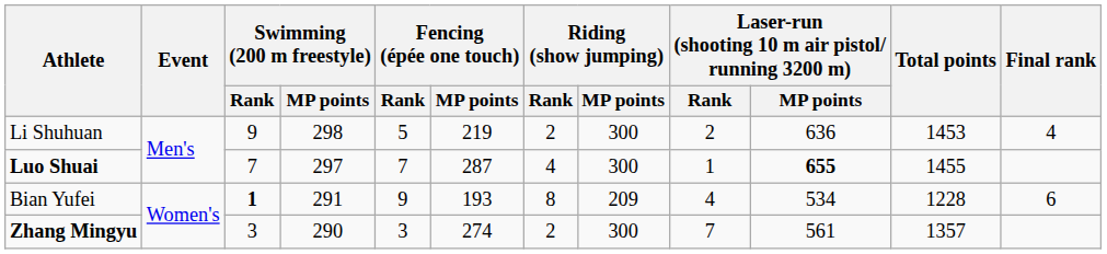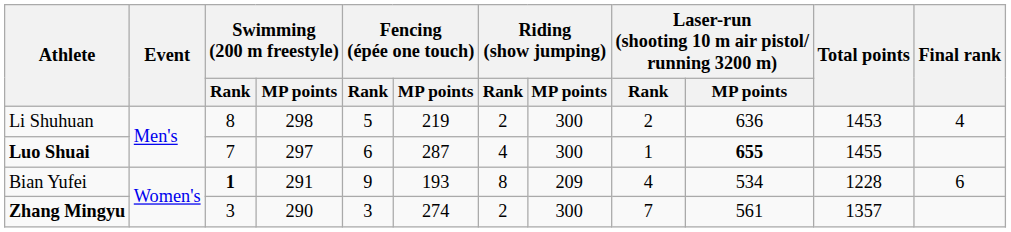 <table class=wikitable style=font-size:90%;text-align:center>
 <tr>
 <th rowspan="2">Athlete</th>
 <th rowspan="2">Event</th>
 <th colspan=2>Swimming<br><span>(200 m freestyle)</span></th>
 <th colspan=2>Fencing<br><span>(épée one touch)</span></th>
 <th colspan=2>Riding<br><span>(show jumping)</span></th>
 <th colspan=2>Laser-run<br><span>(shooting 10 m air pistol/<br>running 3200 m)</span></th>
 <th rowspan=2>Total points</th>
 <th rowspan=2>Final rank</th>
 </tr>
 <tr style="font-size:95%">
 <th>Rank</th>
 <th>MP points</th>
 <th>Rank</th>
 <th>MP points</th>
 <th>Rank</th>
 <th>MP points</th>
 <th>Rank</th>
 <th>MP points</th>
 </tr>
 <tr>
 <td align=left>Li Shuhuan</td>
 <td align=left rowspan=2><a href='#'>Men's</a></td>
-<td>9</td>
+<td>8</td>
 <td>298</td>
 <td>5</td>
 <td>219</td>
 <td>2</td>
 <td>300</td>
 <td>2</td>
 <td>636</td>
 <td>1453</td>
 <td>4</td>
 </tr>
 <tr>
 <td align=left><strong>Luo Shuai</strong></td>
 <td>7</td>
 <td>297</td>
-<td>7</td>
+<td>6</td>
 <td>287</td>
 <td>4</td>
 <td>300</td>
 <td>1</td>
 <td><strong>655</strong></td>
 <td>1455</td>
 <td></td>
 </tr>
 <tr>
 <td align=left>Bian Yufei</td>
 <td align=left rowspan=2><a href='#'>Women's</a></td>
 <td><strong>1</strong></td>
 <td>291</td>
 <td>9</td>
 <td>193</td>
 <td>8</td>
 <td>209</td>
 <td>4</td>
 <td>534</td>
 <td>1228</td>
 <td>6</td>
 </tr>
 <tr>
 <td align=left><strong>Zhang Mingyu</strong></td>
 <td>3</td>
 <td>290</td>
 <td>3</td>
 <td>274</td>
 <td>2</td>
 <td>300</td>
 <td>7</td>
 <td>561</td>
 <td>1357</td>
 <td></td>
 </tr>
 </table>
